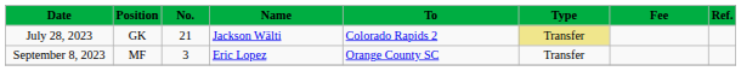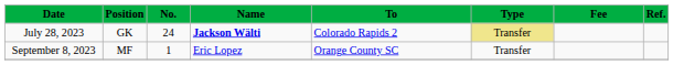 <table class="wikitable" style="text-align:center; font-size:90%; ">
 <tr>
 <th style="background:#00AE42; color:#000000; width:120px;">Date</th>
 <th style="background:#00AE42; color:#000000; width:50px;">Position</th>
 <th style="background:#00AE42; color:#000000; width:50px;">No.</th>
 <th style="background:#00AE42; color:#000000; width:150px;">Name</th>
 <th style="background:#00AE42; color:#000000; width:200px;">To</th>
 <th style="background:#00AE42; color:#000000; Width:100px;">Type</th>
 <th style="background:#00AE42; color:#000000; width:110px;">Fee</th>
 <th style="background:#00AE42; color:#000000; width:25px;">Ref.</th>
 </tr>
 <tr>
 <td>July 28, 2023</td>
 <td>GK</td>
-<td>21</td>
-<td align="left"> <a href='#'>Jackson Wälti</a></td>
+<td>24</td>
+<td align="left"><strong> <a href='#'>Jackson Wälti</a></strong></td>
 <td align="left"> <a href='#'>Colorado Rapids 2</a></td>
 <td style="background: khaki;">Transfer</td>
 <td></td>
 <td></td>
 </tr>
 <tr>
 <td>September 8, 2023</td>
 <td>MF</td>
-<td>3</td>
+<td>1</td>
 <td align="left"> <a href='#'>Eric Lopez</a></td>
 <td align="left"> <a href='#'>Orange County SC</a></td>
 <td>Transfer</td>
 <td></td>
 <td></td>
 </tr>
 <tr>
 </tr>
 </table>
